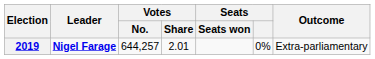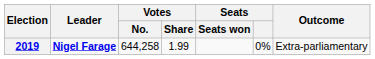 <table class="wikitable">
 <tr>
 <th rowspan="2">Election</th>
 <th rowspan="2">Leader</th>
 <th colspan="2">Votes</th>
 <th colspan="2">Seats</th>
 <th rowspan="2">Outcome</th>
 </tr>
 <tr>
 <th>No.</th>
 <th>Share</th>
 <th>Seats won</th>
 <th></th>
 </tr>
 <tr>
 <th><a href='#'>2019</a></th>
 <td><strong><a href='#'>Nigel Farage</a></strong></td>
-<td style="text-align:center;">644,257</td>
-<td style="text-align:center;">2.01</td>
+<td style="text-align:center;">644,258</td>
+<td style="text-align:center;">1.99</td>
 <td style="text-align:center;"></td>
 <td>0%</td>
 <td>Extra-parliamentary</td>
 </tr>
 </table>
